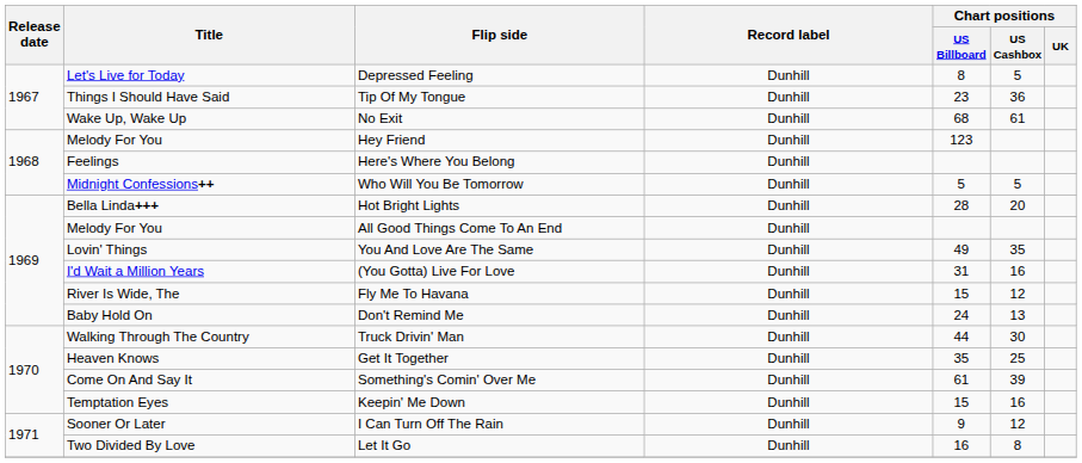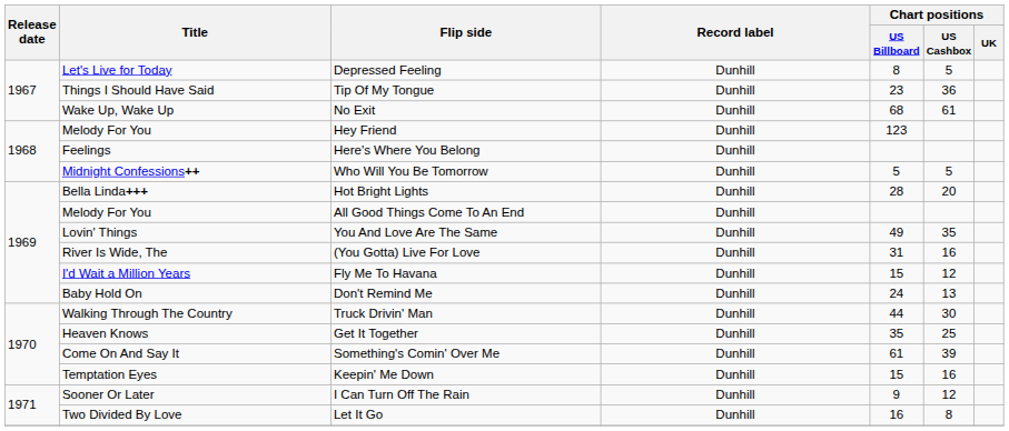 <table class="wikitable">
 <tr>
 <th width="20" rowspan="2">Release date</th>
 <th width="350" rowspan="2">Title</th>
 <th width="350" rowspan="2">Flip side</th>
 <th width="350" rowspan="2">Record label</th>
 <th colspan="4">Chart positions</th>
 </tr>
 <tr>
 <th width="60"><small><a href='#'>US Billboard</a></small></th>
 <th width="50"><small> US Cashbox </small></th>
 <th width="30"><small>UK</small></th>
 </tr>
 <tr>
 <td rowspan="3">1967</td>
 <td><a href='#'>Let's Live for Today</a></td>
 <td>Depressed Feeling</td>
 <td align="center">Dunhill</td>
 <td align="center">8</td>
 <td align="center">5</td>
 <td align="center"></td>
 </tr>
 <tr>
 <td>Things I Should Have Said</td>
 <td>Tip Of My Tongue</td>
 <td align="center">Dunhill</td>
 <td align="center">23</td>
 <td align="center">36</td>
 <td align="center"></td>
 </tr>
 <tr>
 <td>Wake Up, Wake Up</td>
 <td>No Exit</td>
 <td align="center">Dunhill</td>
 <td align="center">68</td>
 <td align="center">61</td>
 <td align="center"></td>
 </tr>
 <tr>
 <td rowspan="3">1968</td>
 <td>Melody For You</td>
 <td>Hey Friend</td>
 <td align="center">Dunhill</td>
 <td align="center">123</td>
 <td align="center"></td>
 <td align="center"></td>
 </tr>
 <tr>
 <td>Feelings</td>
 <td>Here's Where You Belong</td>
 <td align="center">Dunhill</td>
 <td align="center"></td>
 <td align="center"></td>
 <td align="center"></td>
 </tr>
 <tr>
 <td><a href='#'>Midnight Confessions</a><strong>++</strong></td>
 <td>Who Will You Be Tomorrow</td>
 <td align="center">Dunhill</td>
 <td align="center">5</td>
 <td align="center">5</td>
 <td align="center"></td>
 </tr>
 <tr>
 <td rowspan="6">1969</td>
 <td>Bella Linda<strong>+++</strong></td>
 <td>Hot Bright Lights</td>
 <td align="center">Dunhill</td>
 <td align="center">28</td>
 <td align="center">20</td>
 <td align="center"></td>
 </tr>
 <tr>
 <td>Melody For You</td>
 <td>All Good Things Come To An End</td>
 <td align="center">Dunhill</td>
 <td align="center"></td>
 <td align="center"></td>
 <td align="center"></td>
 </tr>
 <tr>
 <td>Lovin' Things</td>
 <td>You And Love Are The Same</td>
 <td align="center">Dunhill</td>
 <td align="center">49</td>
 <td align="center">35</td>
 <td align="center"></td>
 </tr>
 <tr>
-<td><a href='#'>I'd Wait a Million Years</a></td>
+<td>River Is Wide, The</td>
 <td>(You Gotta) Live For Love</td>
 <td align="center">Dunhill</td>
 <td align="center">31</td>
 <td align="center">16</td>
 <td align="center"></td>
 </tr>
 <tr>
-<td>River Is Wide, The</td>
+<td><a href='#'>I'd Wait a Million Years</a></td>
 <td>Fly Me To Havana</td>
 <td align="center">Dunhill</td>
 <td align="center">15</td>
 <td align="center">12</td>
 <td align="center"></td>
 </tr>
 <tr>
 <td>Baby Hold On</td>
 <td>Don't Remind Me</td>
 <td align="center">Dunhill</td>
 <td align="center">24</td>
 <td align="center">13</td>
 <td align="center"></td>
 </tr>
 <tr>
 <td rowspan="4">1970</td>
 <td>Walking Through The Country</td>
 <td>Truck Drivin' Man</td>
 <td align="center">Dunhill</td>
 <td align="center">44</td>
 <td align="center">30</td>
 <td align="center"></td>
 </tr>
 <tr>
 <td>Heaven Knows</td>
 <td>Get It Together</td>
 <td align="center">Dunhill</td>
 <td align="center">35</td>
 <td align="center">25</td>
 <td align="center"></td>
 </tr>
 <tr>
 <td>Come On And Say It</td>
 <td>Something's Comin' Over Me</td>
 <td align="center">Dunhill</td>
 <td align="center">61</td>
 <td align="center">39</td>
 <td align="center"></td>
 </tr>
 <tr>
 <td>Temptation Eyes</td>
 <td>Keepin' Me Down</td>
 <td align="center">Dunhill</td>
 <td align="center">15</td>
 <td align="center">16</td>
 <td align="center"></td>
 </tr>
 <tr>
 <td rowspan="2">1971</td>
 <td>Sooner Or Later</td>
 <td>I Can Turn Off The Rain</td>
 <td align="center">Dunhill</td>
 <td align="center">9</td>
 <td align="center">12</td>
 <td align="center"></td>
 </tr>
 <tr>
 <td>Two Divided By Love</td>
 <td>Let It Go</td>
 <td align="center">Dunhill</td>
 <td align="center">16</td>
 <td align="center">8</td>
 <td align="center"></td>
 </tr>
 <tr>
 </tr>
 </table>
